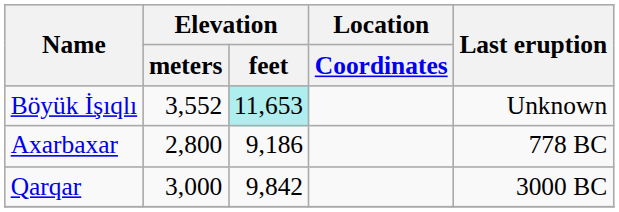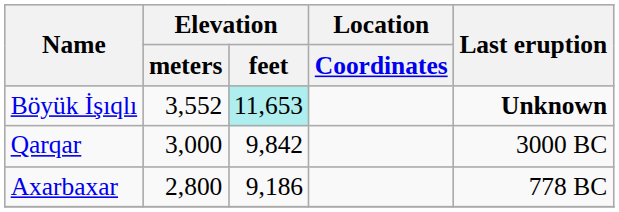 <table class="wikitable">
 <tr>
 <th rowspan="2">Name</th>
 <th colspan ="2">Elevation</th>
 <th>Location</th>
 <th rowspan="2">Last eruption</th>
 </tr>
 <tr>
 <th>meters</th>
 <th>feet</th>
 <th><a href='#'>Coordinates</a></th>
 </tr>
 <tr align="right">
 <td align="left"><a href='#'>Böyük İşıqlı</a></td>
 <td>3,552</td>
 <td style="background: paleturquoise;">11,653</td>
 <td></td>
-<td>Unknown</td>
+<td><strong>Unknown</strong></td>
+</tr>
+<tr align="right">
+<td align="left"><a href='#'>Qarqar</a></td>
+<td>3,000</td>
+<td>9,842</td>
+<td></td>
+<td>3000 BC</td>
 </tr>
 <tr align="right">
 <td align="left"><a href='#'>Axarbaxar</a></td>
 <td>2,800</td>
 <td>9,186</td>
 <td></td>
 <td>778 BC</td>
 </tr>
 <tr align="right">
-<td align="left"><a href='#'>Qarqar</a></td>
-<td>3,000</td>
-<td>9,842</td>
-<td></td>
-<td>3000 BC</td>
-</tr>
-<tr align="right">
 </tr>
 </table>
